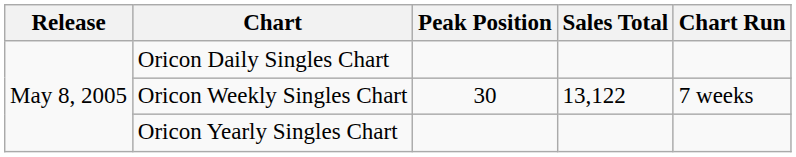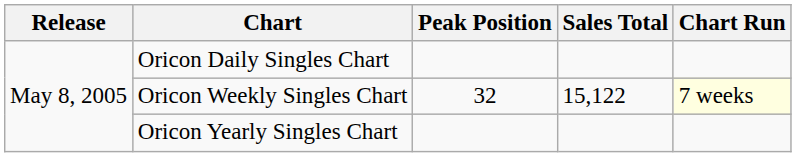 <table class="wikitable">
 <tr>
 <th>Release</th>
 <th>Chart</th>
 <th>Peak Position</th>
 <th>Sales Total</th>
 <th>Chart Run</th>
 </tr>
 <tr>
 <td rowspan="3">May 8, 2005</td>
 <td>Oricon Daily Singles Chart</td>
 <td></td>
 <td></td>
 <td></td>
 </tr>
 <tr>
 <td>Oricon Weekly Singles Chart</td>
-<td align="center">30</td>
-<td>13,122</td>
-<td>7 weeks</td>
+<td align="center">32</td>
+<td>15,122</td>
+<td style="background: lightyellow;">7 weeks</td>
 </tr>
 <tr>
 <td>Oricon Yearly Singles Chart</td>
 <td align="center"></td>
 <td></td>
 <td></td>
 </tr>
 </table>
